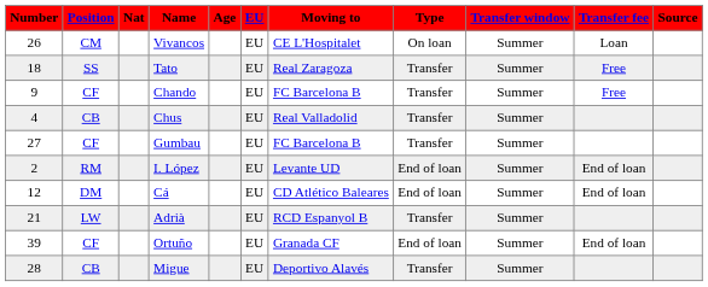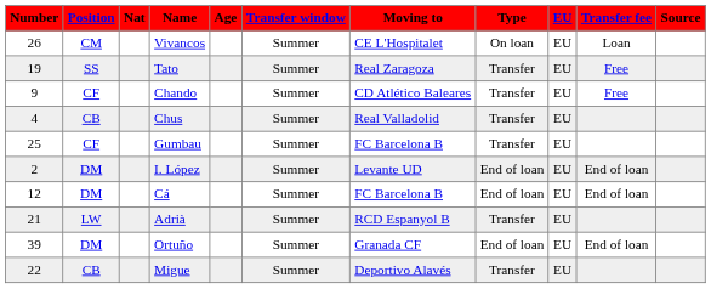 <table cellpadding="4" cellspacing="0" border="1" style="text-align: center; font-size: 85%; border: gray solid 1px; border-collapse: collapse;">
 <tr align="center" bgcolor="#FF0000">
 <th>Number</th>
 <th><a href='#'>Position</a></th>
 <th>Nat</th>
 <th>Name</th>
 <th>Age</th>
-<th><a href='#'>EU</a></th>
+<th><a href='#'>Transfer window</a></th>
 <th>Moving to</th>
 <th>Type</th>
-<th><a href='#'>Transfer window</a></th>
+<th><a href='#'>EU</a></th>
 <th><a href='#'>Transfer fee</a></th>
 <th>Source</th>
 </tr>
 <tr>
 <td>26</td>
 <td><a href='#'>CM</a></td>
 <td></td>
 <td align="Left"><a href='#'>Vivancos</a></td>
 <td></td>
-<td>EU</td>
+<td>Summer</td>
 <td align="Left"><a href='#'>CE L'Hospitalet</a></td>
 <td>On loan</td>
-<td>Summer</td>
+<td>EU</td>
 <td>Loan</td>
 <td></td>
 </tr>
 <tr bgcolor="#EFEFEF">
-<td>18</td>
+<td>19</td>
 <td><a href='#'>SS</a></td>
 <td></td>
 <td align="Left"><a href='#'>Tato</a></td>
 <td></td>
-<td>EU</td>
+<td>Summer</td>
 <td align="Left"><a href='#'>Real Zaragoza</a></td>
 <td>Transfer</td>
-<td>Summer</td>
+<td>EU</td>
 <td><a href='#'>Free</a></td>
 <td></td>
 </tr>
 <tr>
 <td>9</td>
 <td><a href='#'>CF</a></td>
 <td></td>
 <td align="Left"><a href='#'>Chando</a></td>
 <td></td>
+<td>Summer</td>
+<td align="Left"><a href='#'>CD Atlético Baleares</a></td>
+<td>Transfer</td>
 <td>EU</td>
-<td align="Left"><a href='#'>FC Barcelona B</a></td>
-<td>Transfer</td>
-<td>Summer</td>
 <td><a href='#'>Free</a></td>
 <td></td>
 </tr>
 <tr bgcolor="#EFEFEF">
 <td>4</td>
 <td><a href='#'>CB</a></td>
 <td></td>
 <td align="Left"><a href='#'>Chus</a></td>
 <td></td>
-<td>EU</td>
+<td>Summer</td>
 <td align="Left"><a href='#'>Real Valladolid</a></td>
 <td>Transfer</td>
-<td>Summer</td>
+<td>EU</td>
 <td></td>
 <td></td>
 </tr>
 <tr>
-<td>27</td>
+<td>25</td>
 <td><a href='#'>CF</a></td>
 <td></td>
 <td align="Left"><a href='#'>Gumbau</a></td>
 <td></td>
-<td>EU</td>
+<td>Summer</td>
 <td align="Left"><a href='#'>FC Barcelona B</a></td>
 <td>Transfer</td>
-<td>Summer</td>
+<td>EU</td>
 <td></td>
 <td></td>
 </tr>
 <tr bgcolor="#EFEFEF">
 <td>2</td>
-<td><a href='#'>RM</a></td>
+<td><a href='#'>DM</a></td>
 <td></td>
 <td align="Left"><a href='#'>I. López</a></td>
 <td></td>
-<td>EU</td>
+<td>Summer</td>
 <td align="Left"><a href='#'>Levante UD</a></td>
 <td>End of loan</td>
-<td>Summer</td>
+<td>EU</td>
 <td>End of loan</td>
 <td></td>
 </tr>
 <tr>
 <td>12</td>
 <td><a href='#'>DM</a></td>
 <td></td>
 <td align="Left"><a href='#'>Cá</a></td>
 <td></td>
+<td>Summer</td>
+<td align="Left"><a href='#'>FC Barcelona B</a></td>
+<td>End of loan</td>
 <td>EU</td>
-<td align="Left"><a href='#'>CD Atlético Baleares</a></td>
-<td>End of loan</td>
-<td>Summer</td>
 <td>End of loan</td>
 <td></td>
 </tr>
 <tr bgcolor="#EFEFEF">
 <td>21</td>
 <td><a href='#'>LW</a></td>
 <td></td>
 <td align="Left"><a href='#'>Adrià</a></td>
 <td></td>
-<td>EU</td>
+<td>Summer</td>
 <td align="Left"><a href='#'>RCD Espanyol B</a></td>
 <td>Transfer</td>
-<td>Summer</td>
+<td>EU</td>
 <td></td>
 <td></td>
 </tr>
 <tr>
 <td>39</td>
-<td><a href='#'>CF</a></td>
+<td><a href='#'>DM</a></td>
 <td></td>
 <td align="Left"><a href='#'>Ortuño</a></td>
 <td></td>
-<td>EU</td>
+<td>Summer</td>
 <td align="Left"><a href='#'>Granada CF</a></td>
 <td>End of loan</td>
-<td>Summer</td>
+<td>EU</td>
 <td>End of loan</td>
 <td></td>
 </tr>
 <tr bgcolor="#EFEFEF">
-<td>28</td>
+<td>22</td>
 <td><a href='#'>CB</a></td>
 <td></td>
 <td align="Left"><a href='#'>Migue</a></td>
 <td></td>
-<td>EU</td>
+<td>Summer</td>
 <td align="Left"><a href='#'>Deportivo Alavés</a></td>
 <td>Transfer</td>
-<td>Summer</td>
+<td>EU</td>
 <td></td>
 <td></td>
 </tr>
 </table>
